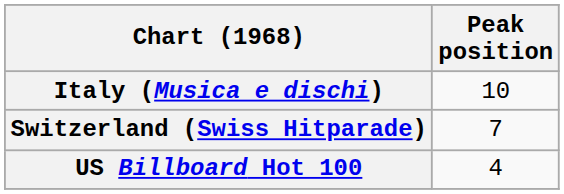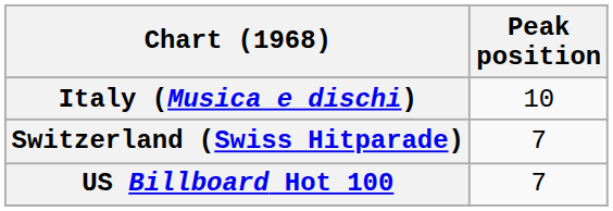 <table class="wikitable plainrowheaders" style="text-align:center">
 <tr>
 <th scope="col">Chart (1968)</th>
 <th scope="col">Peak<br>position</th>
 </tr>
 <tr>
 <th scope="row">Italy (<em><a href='#'>Musica e dischi</a></em>)</th>
 <td>10</td>
 </tr>
 <tr>
 <th scope="row">Switzerland (<a href='#'>Swiss Hitparade</a>)</th>
 <td>7</td>
 </tr>
 <tr>
 <th scope="row">US <a href='#'><em>Billboard</em> Hot 100</a></th>
-<td>4</td>
+<td>7</td>
 </tr>
 </table>
